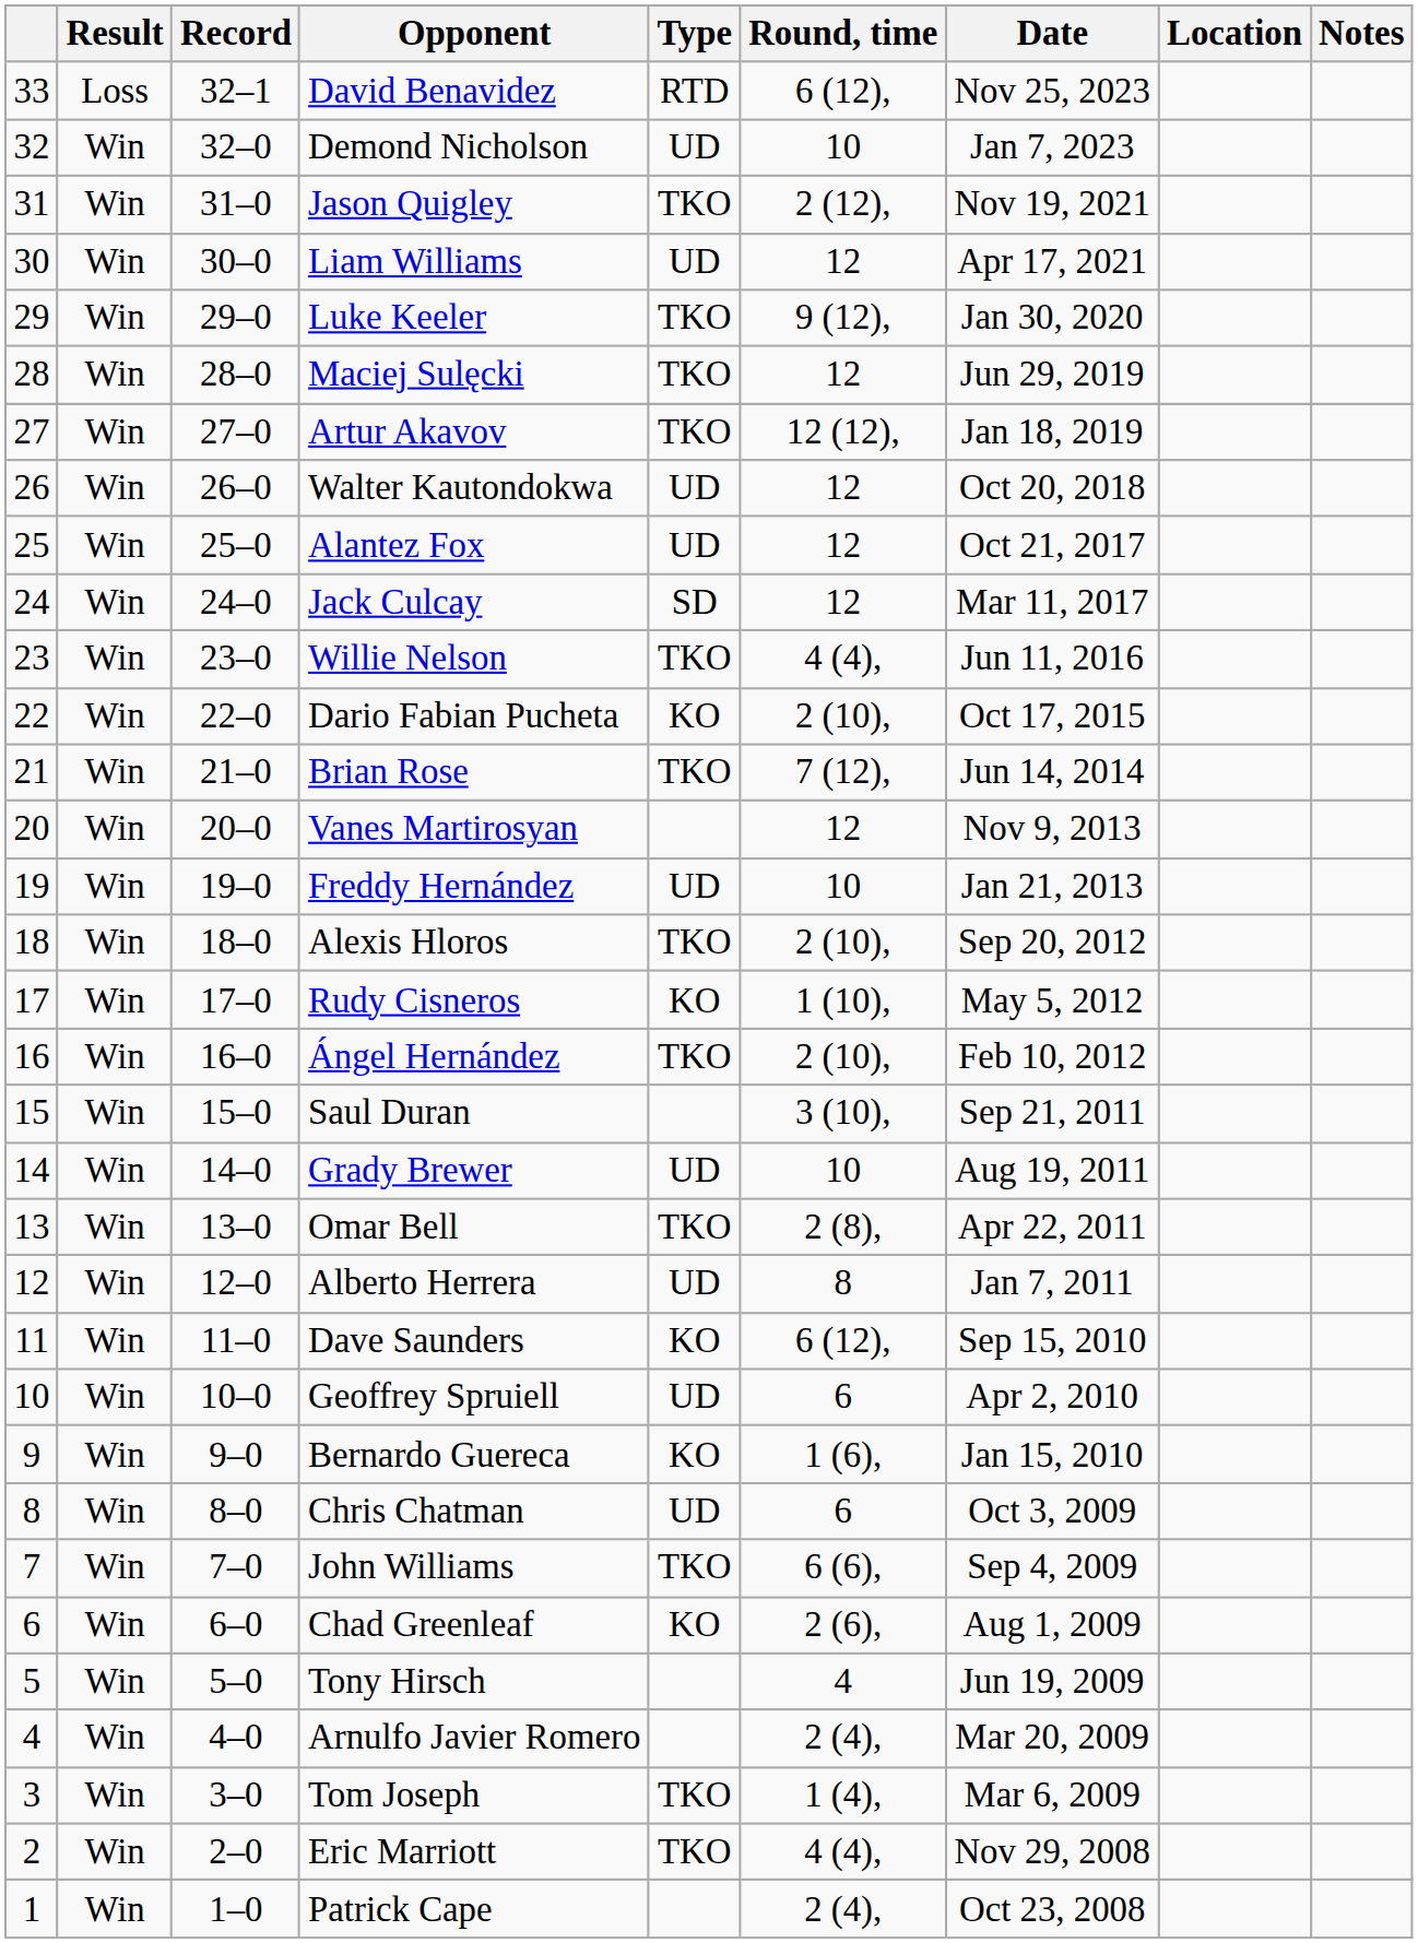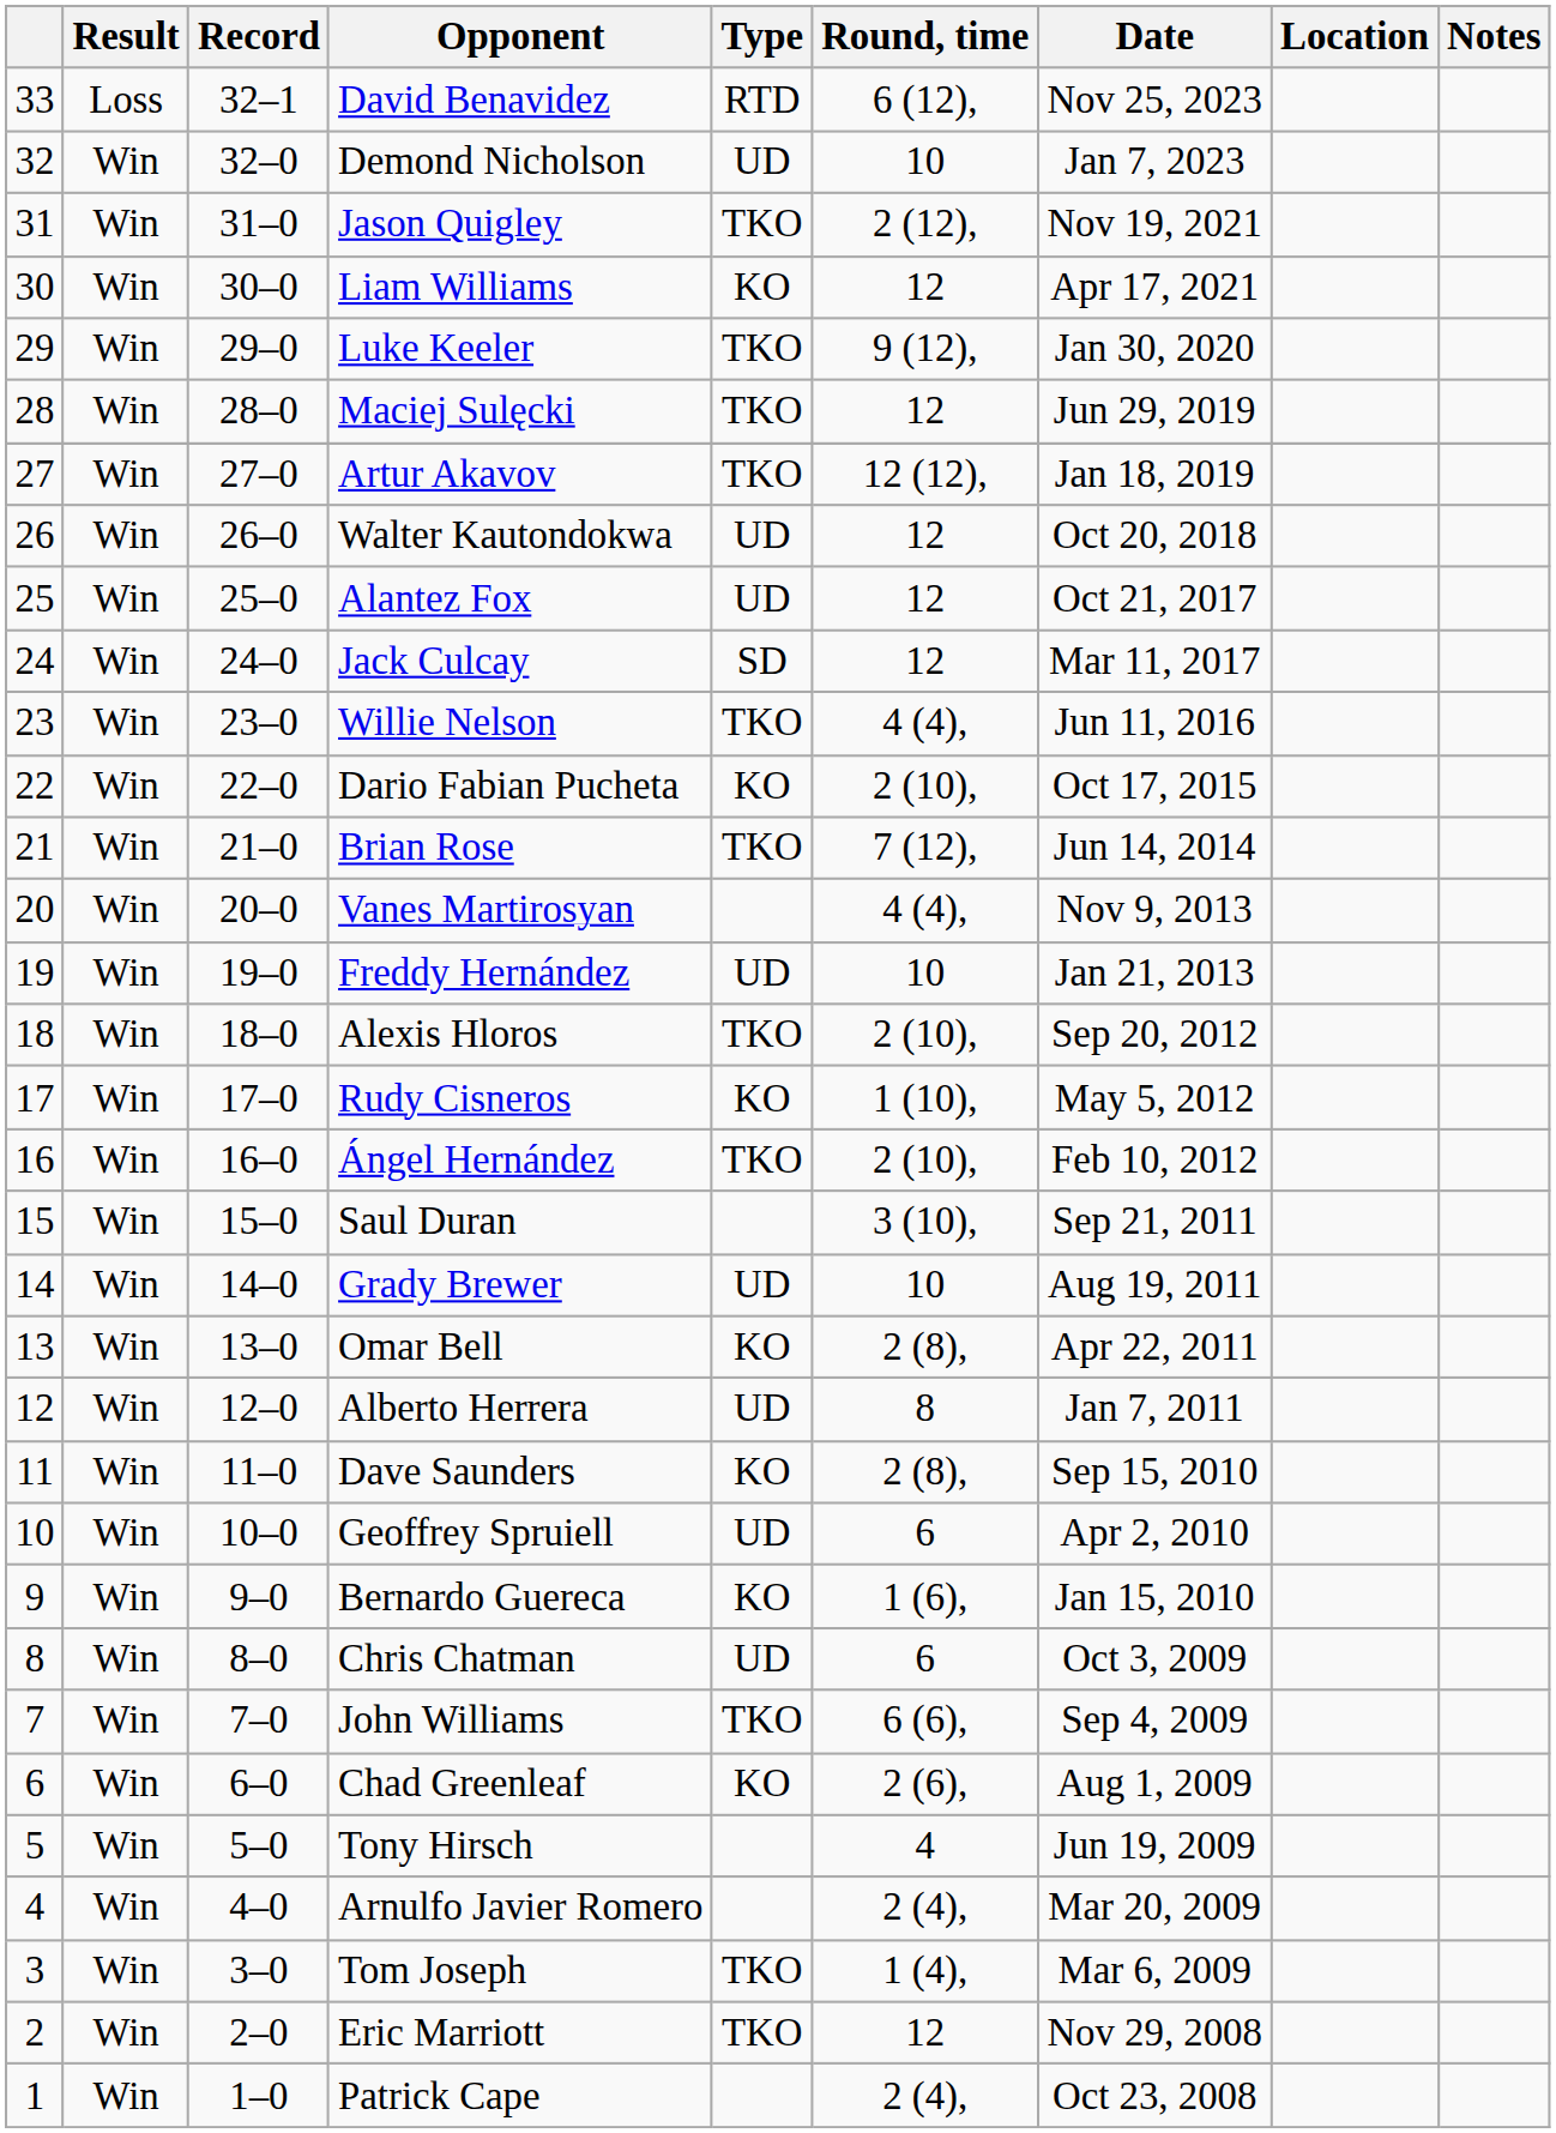 <table class="wikitable" style="text-align:center">
 <tr>
 <th></th>
 <th>Result</th>
 <th>Record</th>
 <th>Opponent</th>
 <th>Type</th>
 <th>Round, time</th>
 <th>Date</th>
 <th>Location</th>
 <th>Notes</th>
 </tr>
 <tr>
 <td>33</td>
 <td>Loss</td>
 <td>32–1</td>
 <td align=left><a href='#'>David Benavidez</a></td>
 <td>RTD</td>
 <td>6 (12), </td>
 <td>Nov 25, 2023</td>
 <td align=left></td>
 <td align=left></td>
 </tr>
 <tr>
 <td>32</td>
 <td>Win</td>
 <td>32–0</td>
 <td align=left>Demond Nicholson</td>
 <td>UD</td>
 <td>10</td>
 <td>Jan 7, 2023</td>
 <td style="text-align:left;"></td>
 <td></td>
 </tr>
 <tr>
 <td>31</td>
 <td>Win</td>
 <td>31–0</td>
 <td style="text-align:left;"><a href='#'>Jason Quigley</a></td>
 <td>TKO</td>
 <td>2 (12), </td>
 <td>Nov 19, 2021</td>
 <td style="text-align:left;"></td>
 <td style="text-align:left;"></td>
 </tr>
 <tr>
 <td>30</td>
 <td>Win</td>
 <td>30–0</td>
 <td style="text-align:left;"><a href='#'>Liam Williams</a></td>
-<td>UD</td>
+<td>KO</td>
 <td>12</td>
 <td>Apr 17, 2021</td>
 <td style="text-align:left;"></td>
 <td style="text-align:left;"></td>
 </tr>
 <tr>
 <td>29</td>
 <td>Win</td>
 <td>29–0</td>
 <td style="text-align:left;"><a href='#'>Luke Keeler</a></td>
 <td>TKO</td>
 <td>9 (12), </td>
 <td>Jan 30, 2020</td>
 <td style="text-align:left;"></td>
 <td style="text-align:left;"></td>
 </tr>
 <tr>
 <td>28</td>
 <td>Win</td>
 <td>28–0</td>
 <td style="text-align:left;"><a href='#'>Maciej Sulęcki</a></td>
 <td>TKO</td>
 <td>12</td>
 <td>Jun 29, 2019</td>
 <td style="text-align:left;"></td>
 <td style="text-align:left;"></td>
 </tr>
 <tr>
 </tr>
 <tr>
 <td>27</td>
 <td>Win</td>
 <td>27–0</td>
 <td style="text-align:left;"><a href='#'>Artur Akavov</a></td>
 <td>TKO</td>
 <td>12 (12), </td>
 <td>Jan 18, 2019</td>
 <td style="text-align:left;"></td>
 <td style="text-align:left;"></td>
 </tr>
 <tr>
 <td>26</td>
 <td>Win</td>
 <td>26–0</td>
 <td style="text-align:left;">Walter Kautondokwa</td>
 <td>UD</td>
 <td>12</td>
 <td>Oct 20, 2018</td>
 <td style="text-align:left;"></td>
 <td style="text-align:left;"></td>
 </tr>
 <tr>
 <td>25</td>
 <td>Win</td>
 <td>25–0</td>
 <td style="text-align:left;"><a href='#'>Alantez Fox</a></td>
 <td>UD</td>
 <td>12</td>
 <td>Oct 21, 2017</td>
 <td style="text-align:left;"></td>
 <td></td>
 </tr>
 <tr>
 <td>24</td>
 <td>Win</td>
 <td>24–0</td>
 <td style="text-align:left;"><a href='#'>Jack Culcay</a></td>
 <td>SD</td>
 <td>12</td>
 <td>Mar 11, 2017</td>
 <td style="text-align:left;"></td>
 <td style="text-align:left;"></td>
 </tr>
 <tr>
 <td>23</td>
 <td>Win</td>
 <td>23–0</td>
 <td style="text-align:left;"><a href='#'>Willie Nelson</a></td>
 <td>TKO</td>
 <td>4 (4), </td>
 <td>Jun 11, 2016</td>
 <td style="text-align:left;"></td>
 <td></td>
 </tr>
 <tr>
 <td>22</td>
 <td>Win</td>
 <td>22–0</td>
 <td style="text-align:left;">Dario Fabian Pucheta</td>
 <td>KO</td>
 <td>2 (10), </td>
 <td>Oct 17, 2015</td>
 <td style="text-align:left;"></td>
 <td style="text-align:left;"></td>
 </tr>
 <tr>
 <td>21</td>
 <td>Win</td>
 <td>21–0</td>
 <td style="text-align:left;"><a href='#'>Brian Rose</a></td>
 <td>TKO</td>
 <td>7 (12), </td>
 <td>Jun 14, 2014</td>
 <td style="text-align:left;"></td>
 <td style="text-align:left;"></td>
 </tr>
 <tr>
 <td>20</td>
 <td>Win</td>
 <td>20–0</td>
 <td style="text-align:left;"><a href='#'>Vanes Martirosyan</a></td>
 <td></td>
-<td>12</td>
+<td>4 (4), </td>
 <td>Nov 9, 2013</td>
 <td style="text-align:left;"></td>
 <td style="text-align:left;"></td>
 </tr>
 <tr>
 <td>19</td>
 <td>Win</td>
 <td>19–0</td>
 <td style="text-align:left;"><a href='#'>Freddy Hernández</a></td>
 <td>UD</td>
 <td>10</td>
 <td>Jan 21, 2013</td>
 <td style="text-align:left;"></td>
 <td></td>
 </tr>
 <tr>
 <td>18</td>
 <td>Win</td>
 <td>18–0</td>
 <td style="text-align:left;">Alexis Hloros</td>
 <td>TKO</td>
 <td>2 (10), </td>
 <td>Sep 20, 2012</td>
 <td style="text-align:left;"></td>
 <td></td>
 </tr>
 <tr>
 <td>17</td>
 <td>Win</td>
 <td>17–0</td>
 <td style="text-align:left;"><a href='#'>Rudy Cisneros</a></td>
 <td>KO</td>
 <td>1 (10), </td>
 <td>May 5, 2012</td>
 <td style="text-align:left;"></td>
 <td></td>
 </tr>
 <tr>
 <td>16</td>
 <td>Win</td>
 <td>16–0</td>
 <td style="text-align:left;"><a href='#'>Ángel Hernández</a></td>
 <td>TKO</td>
 <td>2 (10), </td>
 <td>Feb 10, 2012</td>
 <td style="text-align:left;"></td>
 <td></td>
 </tr>
 <tr>
 <td>15</td>
 <td>Win</td>
 <td>15–0</td>
 <td style="text-align:left;">Saul Duran</td>
 <td></td>
 <td>3 (10), </td>
 <td>Sep 21, 2011</td>
 <td style="text-align:left;"></td>
 <td></td>
 </tr>
 <tr>
 <td>14</td>
 <td>Win</td>
 <td>14–0</td>
 <td style="text-align:left;"><a href='#'>Grady Brewer</a></td>
 <td>UD</td>
 <td>10</td>
 <td>Aug 19, 2011</td>
 <td style="text-align:left;"></td>
 <td></td>
 </tr>
 <tr>
 <td>13</td>
 <td>Win</td>
 <td>13–0</td>
 <td style="text-align:left;">Omar Bell</td>
-<td>TKO</td>
+<td>KO</td>
 <td>2 (8), </td>
 <td>Apr 22, 2011</td>
 <td style="text-align:left;"></td>
 <td></td>
 </tr>
 <tr>
 <td>12</td>
 <td>Win</td>
 <td>12–0</td>
 <td style="text-align:left;">Alberto Herrera</td>
 <td>UD</td>
 <td>8</td>
 <td>Jan 7, 2011</td>
 <td style="text-align:left;"></td>
 <td></td>
 </tr>
 <tr>
 <td>11</td>
 <td>Win</td>
 <td>11–0</td>
 <td style="text-align:left;">Dave Saunders</td>
 <td>KO</td>
-<td>6 (12), </td>
+<td>2 (8), </td>
 <td>Sep 15, 2010</td>
 <td style="text-align:left;"></td>
 <td></td>
 </tr>
 <tr>
 <td>10</td>
 <td>Win</td>
 <td>10–0</td>
 <td style="text-align:left;">Geoffrey Spruiell</td>
 <td>UD</td>
 <td>6</td>
 <td>Apr 2, 2010</td>
 <td style="text-align:left;"></td>
 <td></td>
 </tr>
 <tr>
 <td>9</td>
 <td>Win</td>
 <td>9–0</td>
 <td style="text-align:left;">Bernardo Guereca</td>
 <td>KO</td>
 <td>1 (6), </td>
 <td>Jan 15, 2010</td>
 <td style="text-align:left;"></td>
 <td></td>
 </tr>
 <tr>
 <td>8</td>
 <td>Win</td>
 <td>8–0</td>
 <td style="text-align:left;">Chris Chatman</td>
 <td>UD</td>
 <td>6</td>
 <td>Oct 3, 2009</td>
 <td style="text-align:left;"></td>
 <td></td>
 </tr>
 <tr>
 <td>7</td>
 <td>Win</td>
 <td>7–0</td>
 <td style="text-align:left;">John Williams</td>
 <td>TKO</td>
 <td>6 (6), </td>
 <td>Sep 4, 2009</td>
 <td style="text-align:left;"></td>
 <td></td>
 </tr>
 <tr>
 <td>6</td>
 <td>Win</td>
 <td>6–0</td>
 <td style="text-align:left;">Chad Greenleaf</td>
 <td>KO</td>
 <td>2 (6), </td>
 <td>Aug 1, 2009</td>
 <td style="text-align:left;"></td>
 <td></td>
 </tr>
 <tr>
 <td>5</td>
 <td>Win</td>
 <td>5–0</td>
 <td style="text-align:left;">Tony Hirsch</td>
 <td></td>
 <td>4</td>
 <td>Jun 19, 2009</td>
 <td style="text-align:left;"></td>
 <td></td>
 </tr>
 <tr>
 <td>4</td>
 <td>Win</td>
 <td>4–0</td>
 <td style="text-align:left;">Arnulfo Javier Romero</td>
 <td></td>
 <td>2 (4), </td>
 <td>Mar 20, 2009</td>
 <td style="text-align:left;"></td>
 <td></td>
 </tr>
 <tr>
 <td>3</td>
 <td>Win</td>
 <td>3–0</td>
 <td style="text-align:left;">Tom Joseph</td>
 <td>TKO</td>
 <td>1 (4), </td>
 <td>Mar 6, 2009</td>
 <td style="text-align:left;"></td>
 <td></td>
 </tr>
 <tr>
 <td>2</td>
 <td>Win</td>
 <td>2–0</td>
 <td style="text-align:left;">Eric Marriott</td>
 <td>TKO</td>
-<td>4 (4), </td>
+<td>12</td>
 <td>Nov 29, 2008</td>
 <td style="text-align:left;"></td>
 <td></td>
 </tr>
 <tr>
 <td>1</td>
 <td>Win</td>
 <td>1–0</td>
 <td style="text-align:left;">Patrick Cape</td>
 <td></td>
 <td>2 (4), </td>
 <td>Oct 23, 2008</td>
 <td style="text-align:left;"></td>
 <td></td>
 </tr>
 </table>
